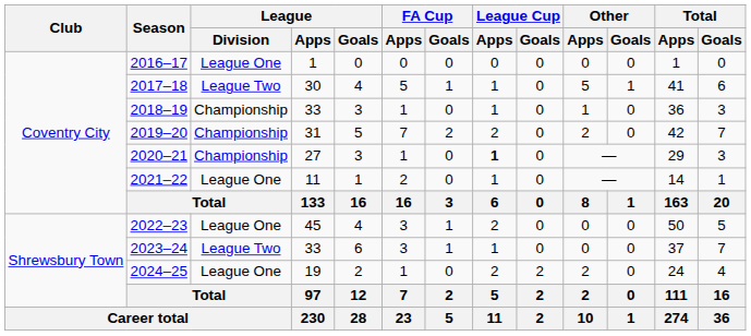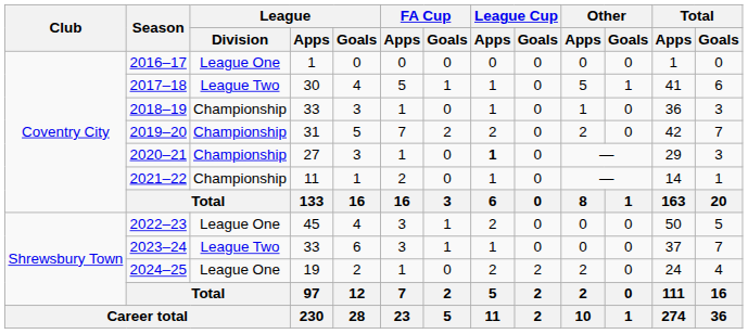 <table class=wikitable style="text-align: center">
 <tr>
 <th rowspan=2>Club</th>
 <th rowspan=2>Season</th>
 <th colspan=3>League</th>
 <th colspan=2><a href='#'>FA Cup</a></th>
 <th colspan=2><a href='#'>League Cup</a></th>
 <th colspan=2>Other</th>
 <th colspan=2>Total</th>
 </tr>
 <tr>
 <th>Division</th>
 <th>Apps</th>
 <th>Goals</th>
 <th>Apps</th>
 <th>Goals</th>
 <th>Apps</th>
 <th>Goals</th>
 <th>Apps</th>
 <th>Goals</th>
 <th>Apps</th>
 <th>Goals</th>
 </tr>
 <tr>
 <td rowspan=7><a href='#'>Coventry City</a></td>
 <td><a href='#'>2016–17</a></td>
 <td><a href='#'>League One</a></td>
 <td>1</td>
 <td>0</td>
 <td>0</td>
 <td>0</td>
 <td>0</td>
 <td>0</td>
 <td>0</td>
 <td>0</td>
 <td>1</td>
 <td>0</td>
 </tr>
 <tr>
 <td><a href='#'>2017–18</a></td>
 <td><a href='#'>League Two</a></td>
 <td>30</td>
 <td>4</td>
 <td>5</td>
 <td>1</td>
 <td>1</td>
 <td>0</td>
 <td>5</td>
 <td>1</td>
 <td>41</td>
 <td>6</td>
 </tr>
 <tr>
 <td><a href='#'>2018–19</a></td>
 <td>Championship</td>
 <td>33</td>
 <td>3</td>
 <td>1</td>
 <td>0</td>
 <td>1</td>
 <td>0</td>
 <td>1</td>
 <td>0</td>
 <td>36</td>
 <td>3</td>
 </tr>
 <tr>
 <td><a href='#'>2019–20</a></td>
 <td><a href='#'>Championship</a></td>
 <td>31</td>
 <td>5</td>
 <td>7</td>
 <td>2</td>
 <td>2</td>
 <td>0</td>
 <td>2</td>
 <td>0</td>
 <td>42</td>
 <td>7</td>
 </tr>
 <tr>
 <td><a href='#'>2020–21</a></td>
 <td><a href='#'>Championship</a></td>
 <td>27</td>
 <td>3</td>
 <td>1</td>
 <td>0</td>
 <td><strong>1</strong></td>
 <td>0</td>
 <td colspan="2">—</td>
 <td>29</td>
 <td>3</td>
 </tr>
 <tr>
 <td><a href='#'>2021–22</a></td>
-<td>League One</td>
+<td>Championship</td>
 <td>11</td>
 <td>1</td>
 <td>2</td>
 <td>0</td>
 <td>1</td>
 <td>0</td>
 <td colspan=2>—</td>
 <td>14</td>
 <td>1</td>
 </tr>
 <tr>
 <th colspan=2>Total</th>
 <th>133</th>
 <th>16</th>
 <th>16</th>
 <th>3</th>
 <th>6</th>
 <th>0</th>
 <th>8</th>
 <th>1</th>
 <th>163</th>
 <th>20</th>
 </tr>
 <tr>
 <td rowspan=4><a href='#'>Shrewsbury Town</a></td>
 <td><a href='#'>2022–23</a></td>
 <td>League One</td>
 <td>45</td>
 <td>4</td>
 <td>3</td>
 <td>1</td>
 <td>2</td>
 <td>0</td>
 <td>0</td>
 <td>0</td>
 <td>50</td>
 <td>5</td>
 </tr>
 <tr>
 <td><a href='#'>2023–24</a></td>
 <td><a href='#'>League Two</a></td>
 <td>33</td>
 <td>6</td>
 <td>3</td>
 <td>1</td>
 <td>1</td>
 <td>0</td>
 <td>0</td>
 <td>0</td>
 <td>37</td>
 <td>7</td>
 </tr>
 <tr>
 <td><a href='#'>2024–25</a></td>
 <td>League One</td>
 <td>19</td>
 <td>2</td>
 <td>1</td>
 <td>0</td>
 <td>2</td>
 <td>2</td>
 <td>2</td>
 <td>0</td>
 <td>24</td>
 <td>4</td>
 </tr>
 <tr>
 <th colspan=2>Total</th>
 <th>97</th>
 <th>12</th>
 <th>7</th>
 <th>2</th>
 <th>5</th>
 <th>2</th>
 <th>2</th>
 <th>0</th>
 <th>111</th>
 <th>16</th>
 </tr>
 <tr>
 <th colspan=3>Career total</th>
 <th>230</th>
 <th>28</th>
 <th>23</th>
 <th>5</th>
 <th>11</th>
 <th>2</th>
 <th>10</th>
 <th>1</th>
 <th>274</th>
 <th>36</th>
 </tr>
 </table>
